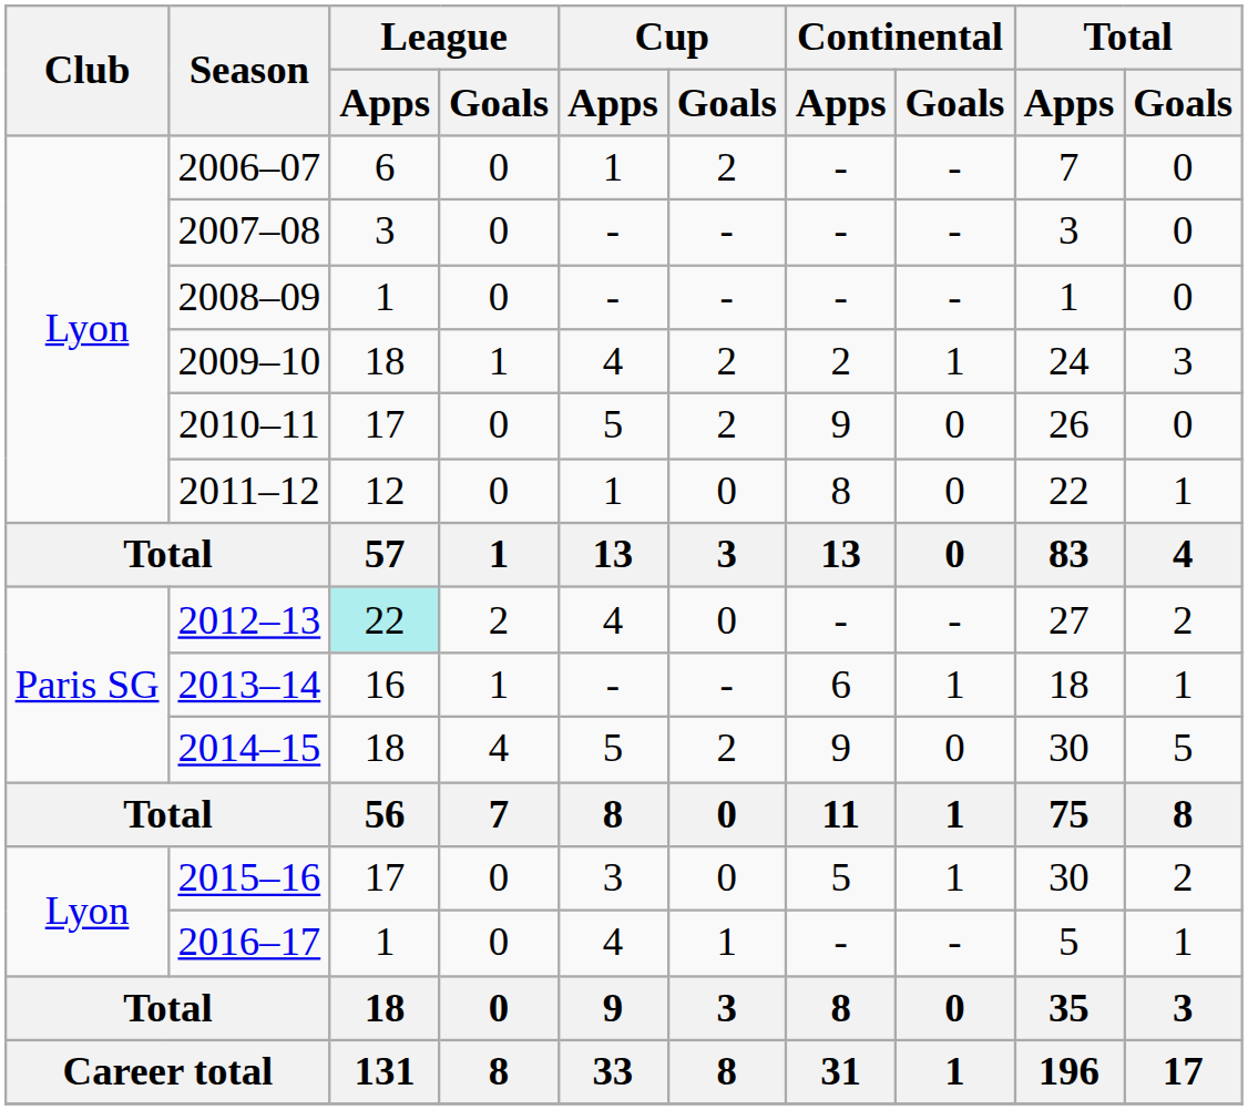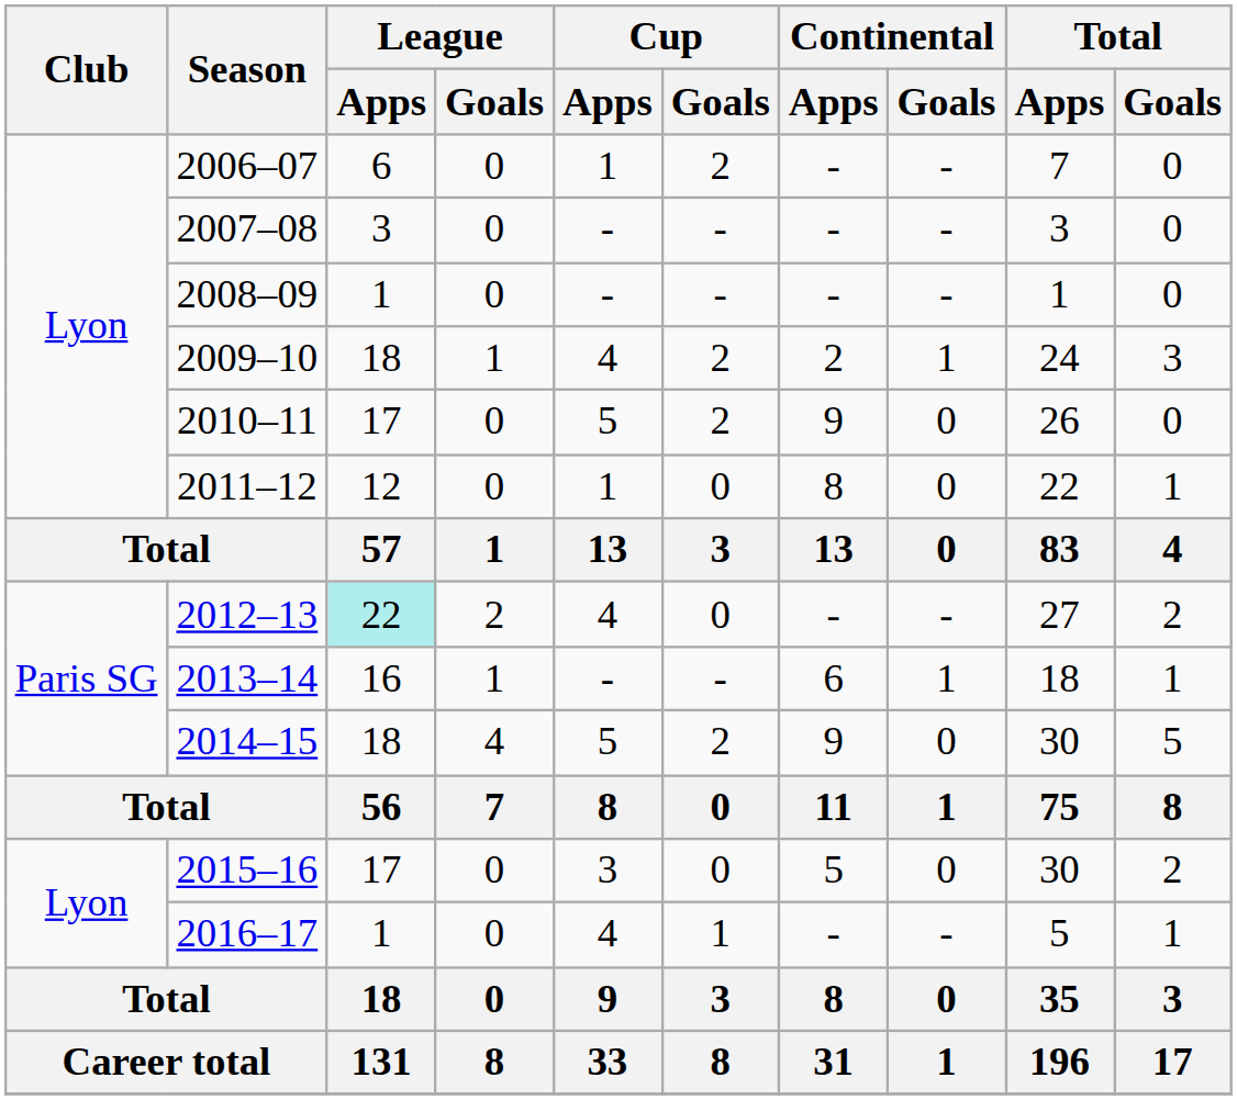 <table class="wikitable sortable" style="text-align: center;">
 <tr>
 <th rowspan="2">Club</th>
 <th rowspan="2">Season</th>
 <th colspan="2">League</th>
 <th colspan="2">Cup</th>
 <th colspan="2">Continental</th>
 <th colspan="2">Total</th>
 </tr>
 <tr>
 <th>Apps</th>
 <th>Goals</th>
 <th>Apps</th>
 <th>Goals</th>
 <th>Apps</th>
 <th>Goals</th>
 <th>Apps</th>
 <th>Goals</th>
 </tr>
 <tr>
 <td rowspan="6" valign="center"><a href='#'>Lyon</a></td>
 <td>2006–07</td>
 <td>6</td>
 <td>0</td>
 <td>1</td>
 <td>2</td>
 <td>-</td>
 <td>-</td>
 <td>7</td>
 <td>0</td>
 </tr>
 <tr>
 <td>2007–08</td>
 <td>3</td>
 <td>0</td>
 <td>-</td>
 <td>-</td>
 <td>-</td>
 <td>-</td>
 <td>3</td>
 <td>0</td>
 </tr>
 <tr>
 <td>2008–09</td>
 <td>1</td>
 <td>0</td>
 <td>-</td>
 <td>-</td>
 <td>-</td>
 <td>-</td>
 <td>1</td>
 <td>0</td>
 </tr>
 <tr>
 <td>2009–10</td>
 <td>18</td>
 <td>1</td>
 <td>4</td>
 <td>2</td>
 <td>2</td>
 <td>1</td>
 <td>24</td>
 <td>3</td>
 </tr>
 <tr>
 <td>2010–11</td>
 <td>17</td>
 <td>0</td>
 <td>5</td>
 <td>2</td>
 <td>9</td>
 <td>0</td>
 <td>26</td>
 <td>0</td>
 </tr>
 <tr>
 <td>2011–12</td>
 <td>12</td>
 <td>0</td>
 <td>1</td>
 <td>0</td>
 <td>8</td>
 <td>0</td>
 <td>22</td>
 <td>1</td>
 </tr>
 <tr>
 <th colspan="2">Total</th>
 <th>57</th>
 <th>1</th>
 <th>13</th>
 <th>3</th>
 <th>13</th>
 <th>0</th>
 <th>83</th>
 <th>4</th>
 </tr>
 <tr>
 <td rowspan="3" valign="center"><a href='#'>Paris SG</a></td>
 <td><a href='#'>2012–13</a></td>
 <td style="background: paleturquoise;">22</td>
 <td>2</td>
 <td>4</td>
 <td>0</td>
 <td>-</td>
 <td>-</td>
 <td>27</td>
 <td>2</td>
 </tr>
 <tr>
 <td><a href='#'>2013–14</a></td>
 <td>16</td>
 <td>1</td>
 <td>-</td>
 <td>-</td>
 <td>6</td>
 <td>1</td>
 <td>18</td>
 <td>1</td>
 </tr>
 <tr>
 <td><a href='#'>2014–15</a></td>
 <td>18</td>
 <td>4</td>
 <td>5</td>
 <td>2</td>
 <td>9</td>
 <td>0</td>
 <td>30</td>
 <td>5</td>
 </tr>
 <tr>
 <th colspan="2">Total</th>
 <th>56</th>
 <th>7</th>
 <th>8</th>
 <th>0</th>
 <th>11</th>
 <th>1</th>
 <th>75</th>
 <th>8</th>
 </tr>
 <tr>
 <td rowspan="2" valign="center"><a href='#'>Lyon</a></td>
 <td><a href='#'>2015–16</a></td>
 <td>17</td>
 <td>0</td>
 <td>3</td>
 <td>0</td>
 <td>5</td>
-<td>1</td>
+<td>0</td>
 <td>30</td>
 <td>2</td>
 </tr>
 <tr>
 <td><a href='#'>2016–17</a></td>
 <td>1</td>
 <td>0</td>
 <td>4</td>
 <td>1</td>
 <td>-</td>
 <td>-</td>
 <td>5</td>
 <td>1</td>
 </tr>
 <tr>
 <th colspan="2">Total</th>
 <th>18</th>
 <th>0</th>
 <th>9</th>
 <th>3</th>
 <th>8</th>
 <th>0</th>
 <th>35</th>
 <th>3</th>
 </tr>
 <tr>
 <th colspan="2">Career total</th>
 <th>131</th>
 <th>8</th>
 <th>33</th>
 <th>8</th>
 <th>31</th>
 <th>1</th>
 <th>196</th>
 <th>17</th>
 </tr>
 <tr>
 </tr>
 </table>
